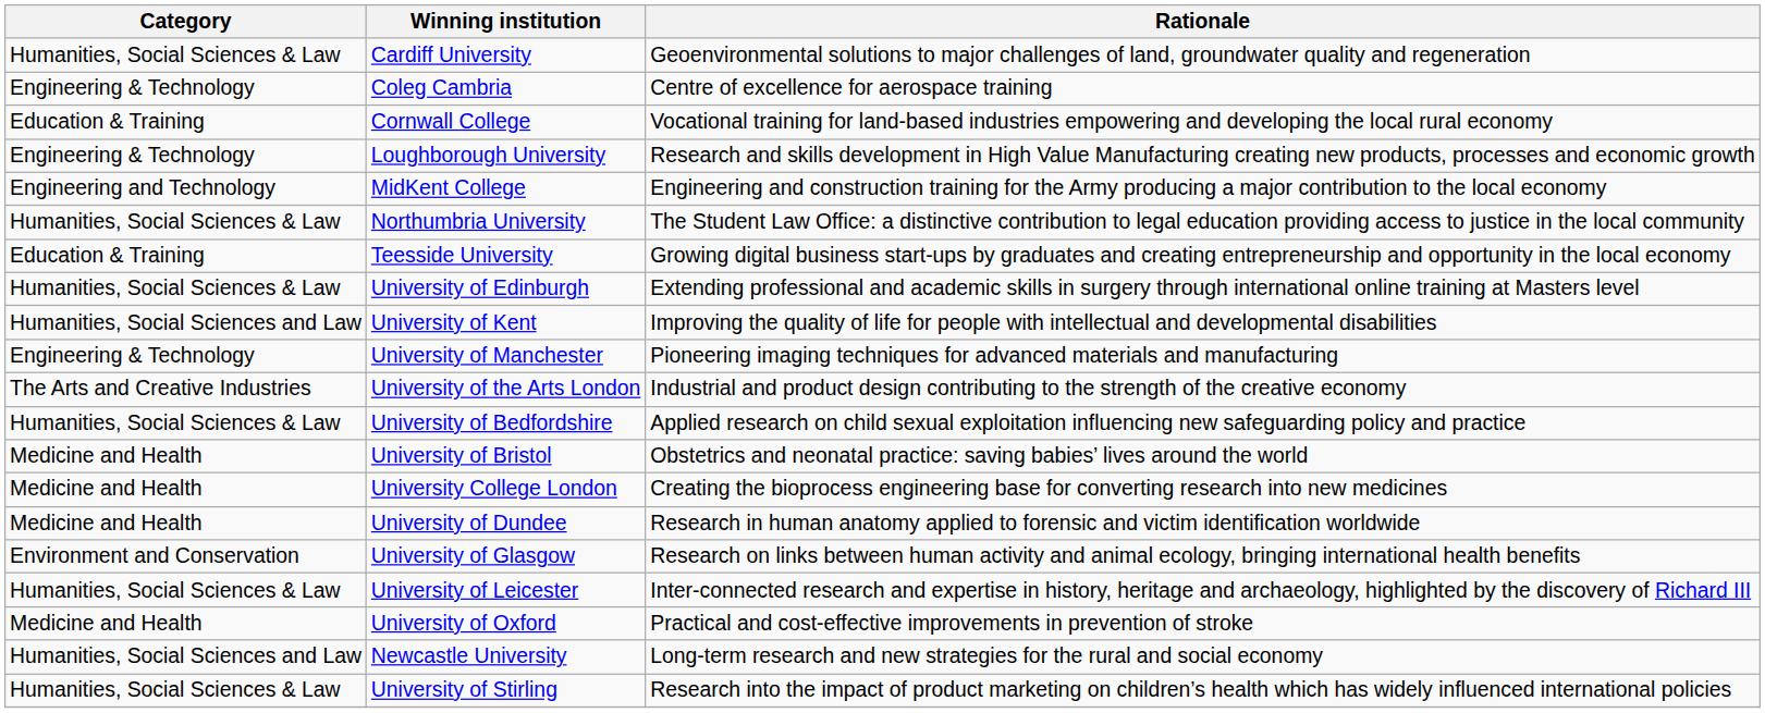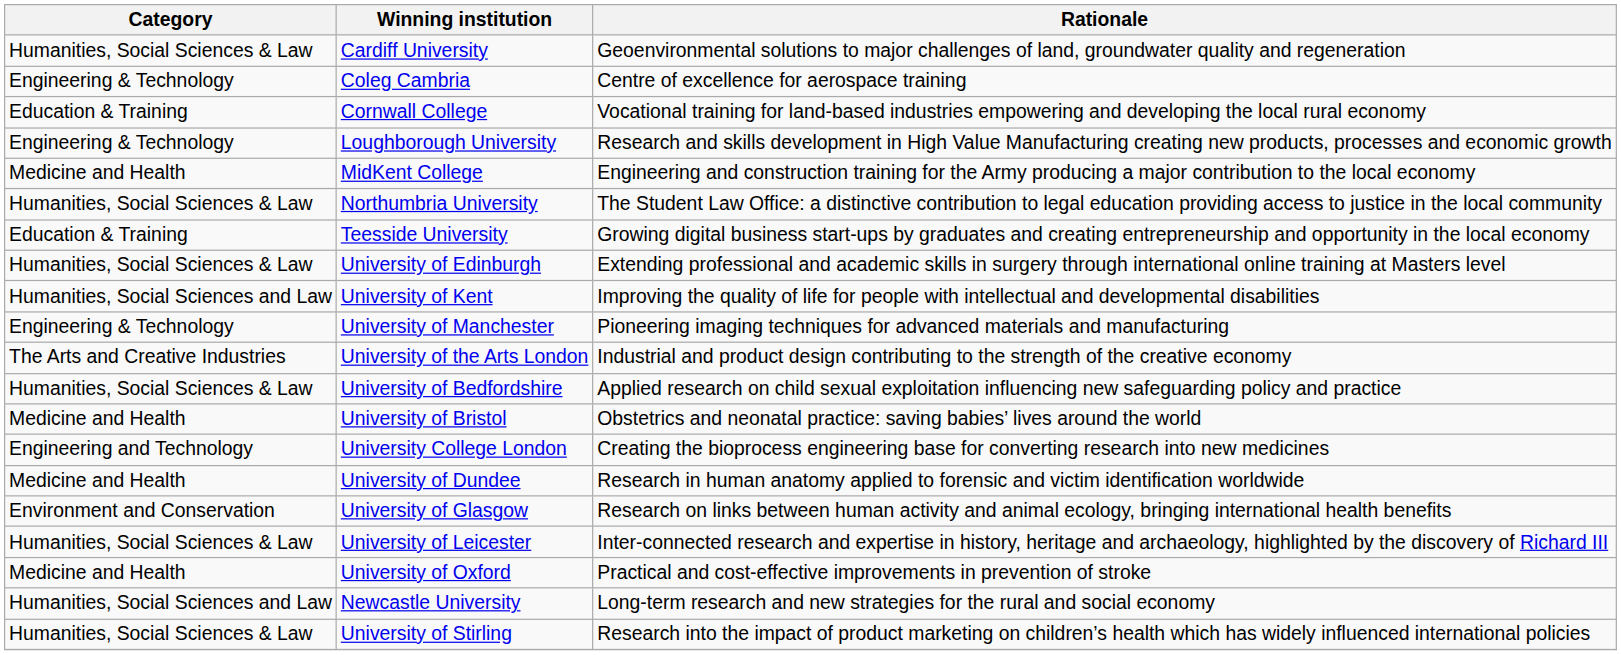 <table class="wikitable">
 <tr>
 <th>Category</th>
 <th>Winning institution</th>
 <th>Rationale</th>
 </tr>
 <tr>
 <td>Humanities, Social Sciences & Law</td>
 <td><a href='#'>Cardiff University</a></td>
 <td>Geoenvironmental solutions to major challenges of land, groundwater quality and regeneration</td>
 </tr>
 <tr>
 <td>Engineering & Technology</td>
 <td><a href='#'>Coleg Cambria</a></td>
 <td>Centre of excellence for aerospace training</td>
 </tr>
 <tr>
 <td>Education & Training</td>
 <td><a href='#'>Cornwall College</a></td>
 <td>Vocational training for land-based industries empowering and developing the local rural economy</td>
 </tr>
 <tr>
 <td>Engineering & Technology</td>
 <td><a href='#'>Loughborough University</a></td>
 <td>Research and skills development in High Value Manufacturing creating new products, processes and economic growth</td>
 </tr>
 <tr>
-<td>Engineering and Technology</td>
+<td>Medicine and Health</td>
 <td><a href='#'>MidKent College</a></td>
 <td>Engineering and construction training for the Army producing a major contribution to the local economy</td>
 </tr>
 <tr>
 <td>Humanities, Social Sciences & Law</td>
 <td><a href='#'>Northumbria University</a></td>
 <td>The Student Law Office: a distinctive contribution to legal education providing access to justice in the local community</td>
 </tr>
 <tr>
 <td>Education & Training</td>
 <td><a href='#'>Teesside University</a></td>
 <td>Growing digital business start-ups by graduates and creating entrepreneurship and opportunity in the local economy</td>
 </tr>
 <tr>
 <td>Humanities, Social Sciences & Law</td>
 <td><a href='#'>University of Edinburgh</a></td>
 <td>Extending professional and academic skills in surgery through international online training at Masters level</td>
 </tr>
 <tr>
 <td>Humanities, Social Sciences and Law</td>
 <td><a href='#'>University of Kent</a></td>
 <td>Improving the quality of life for people with intellectual and developmental disabilities</td>
 </tr>
 <tr>
 <td>Engineering & Technology</td>
 <td><a href='#'>University of Manchester</a></td>
 <td>Pioneering imaging techniques for advanced materials and manufacturing</td>
 </tr>
 <tr>
 <td>The Arts and Creative Industries</td>
 <td><a href='#'>University of the Arts London</a></td>
 <td>Industrial and product design contributing to the strength of the creative economy</td>
 </tr>
 <tr>
 <td>Humanities, Social Sciences & Law</td>
 <td><a href='#'>University of Bedfordshire</a></td>
 <td>Applied research on child sexual exploitation influencing new safeguarding policy and practice</td>
 </tr>
 <tr>
 <td>Medicine and Health</td>
 <td><a href='#'>University of Bristol</a></td>
 <td>Obstetrics and neonatal practice: saving babies’ lives around the world</td>
 </tr>
 <tr>
-<td>Medicine and Health</td>
+<td>Engineering and Technology</td>
 <td><a href='#'>University College London</a></td>
 <td>Creating the bioprocess engineering base for converting research into new medicines</td>
 </tr>
 <tr>
 <td>Medicine and Health</td>
 <td><a href='#'>University of Dundee</a></td>
 <td>Research in human anatomy applied to forensic and victim identification worldwide</td>
 </tr>
 <tr>
 <td>Environment and Conservation</td>
 <td><a href='#'>University of Glasgow</a></td>
 <td>Research on links between human activity and animal ecology, bringing international health benefits</td>
 </tr>
 <tr>
 <td>Humanities, Social Sciences & Law</td>
 <td><a href='#'>University of Leicester</a></td>
 <td>Inter-connected research and expertise in history, heritage and archaeology, highlighted by the discovery of <a href='#'>Richard III</a></td>
 </tr>
 <tr>
 <td>Medicine and Health</td>
 <td><a href='#'>University of Oxford</a></td>
 <td>Practical and cost-effective improvements in prevention of stroke</td>
 </tr>
 <tr>
 <td>Humanities, Social Sciences and Law</td>
 <td><a href='#'>Newcastle University</a></td>
 <td>Long-term research and new strategies for the rural and social economy</td>
 </tr>
 <tr>
 <td>Humanities, Social Sciences & Law</td>
 <td><a href='#'>University of Stirling</a></td>
 <td>Research into the impact of product marketing on children’s health which has widely influenced international policies</td>
 </tr>
 <tr>
 </tr>
 </table>
